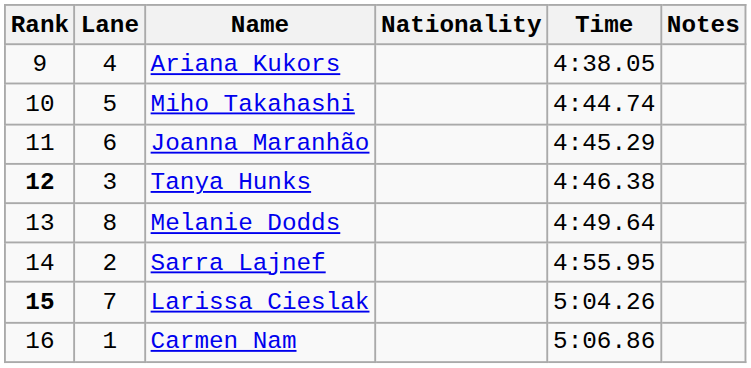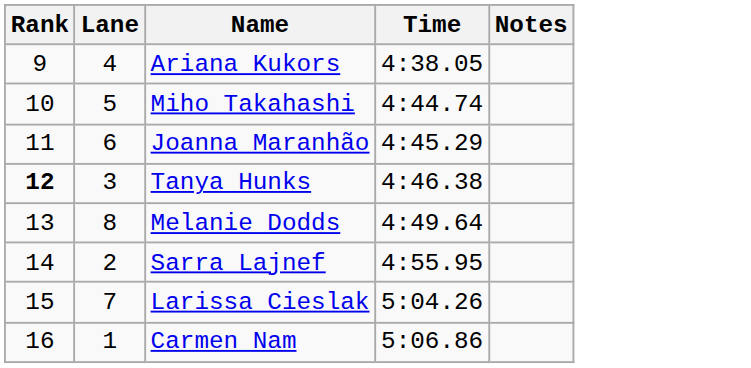 <table class="wikitable sortable" style="text-align:center">
 <tr>
 <th>Rank</th>
 <th>Lane</th>
 <th>Name</th>
-<th>Nationality</th>
 <th>Time</th>
 <th>Notes</th>
 </tr>
 <tr>
 <td>9</td>
 <td>4</td>
 <td align=left><a href='#'>Ariana Kukors</a></td>
-<td align=left></td>
 <td>4:38.05</td>
 <td></td>
 </tr>
 <tr>
 <td>10</td>
 <td>5</td>
 <td align=left><a href='#'>Miho Takahashi</a></td>
-<td align=left></td>
 <td>4:44.74</td>
 <td></td>
 </tr>
 <tr>
 <td>11</td>
 <td>6</td>
 <td align=left><a href='#'>Joanna Maranhão</a></td>
-<td align=left></td>
 <td>4:45.29</td>
 <td></td>
 </tr>
 <tr>
 <td><strong>12</strong></td>
 <td>3</td>
 <td align=left><a href='#'>Tanya Hunks</a></td>
-<td align=left></td>
 <td>4:46.38</td>
 <td></td>
 </tr>
 <tr>
 <td>13</td>
 <td>8</td>
 <td align=left><a href='#'>Melanie Dodds</a></td>
-<td align=left></td>
 <td>4:49.64</td>
 <td></td>
 </tr>
 <tr>
 <td>14</td>
 <td>2</td>
 <td align=left><a href='#'>Sarra Lajnef</a></td>
-<td align=left></td>
 <td>4:55.95</td>
 <td></td>
 </tr>
 <tr>
-<td><strong>15</strong></td>
+<td>15</td>
 <td>7</td>
 <td align=left><a href='#'>Larissa Cieslak</a></td>
-<td align=left></td>
 <td>5:04.26</td>
 <td></td>
 </tr>
 <tr>
 <td>16</td>
 <td>1</td>
 <td align=left><a href='#'>Carmen Nam</a></td>
-<td align=left></td>
 <td>5:06.86</td>
 <td></td>
 </tr>
 </table>
